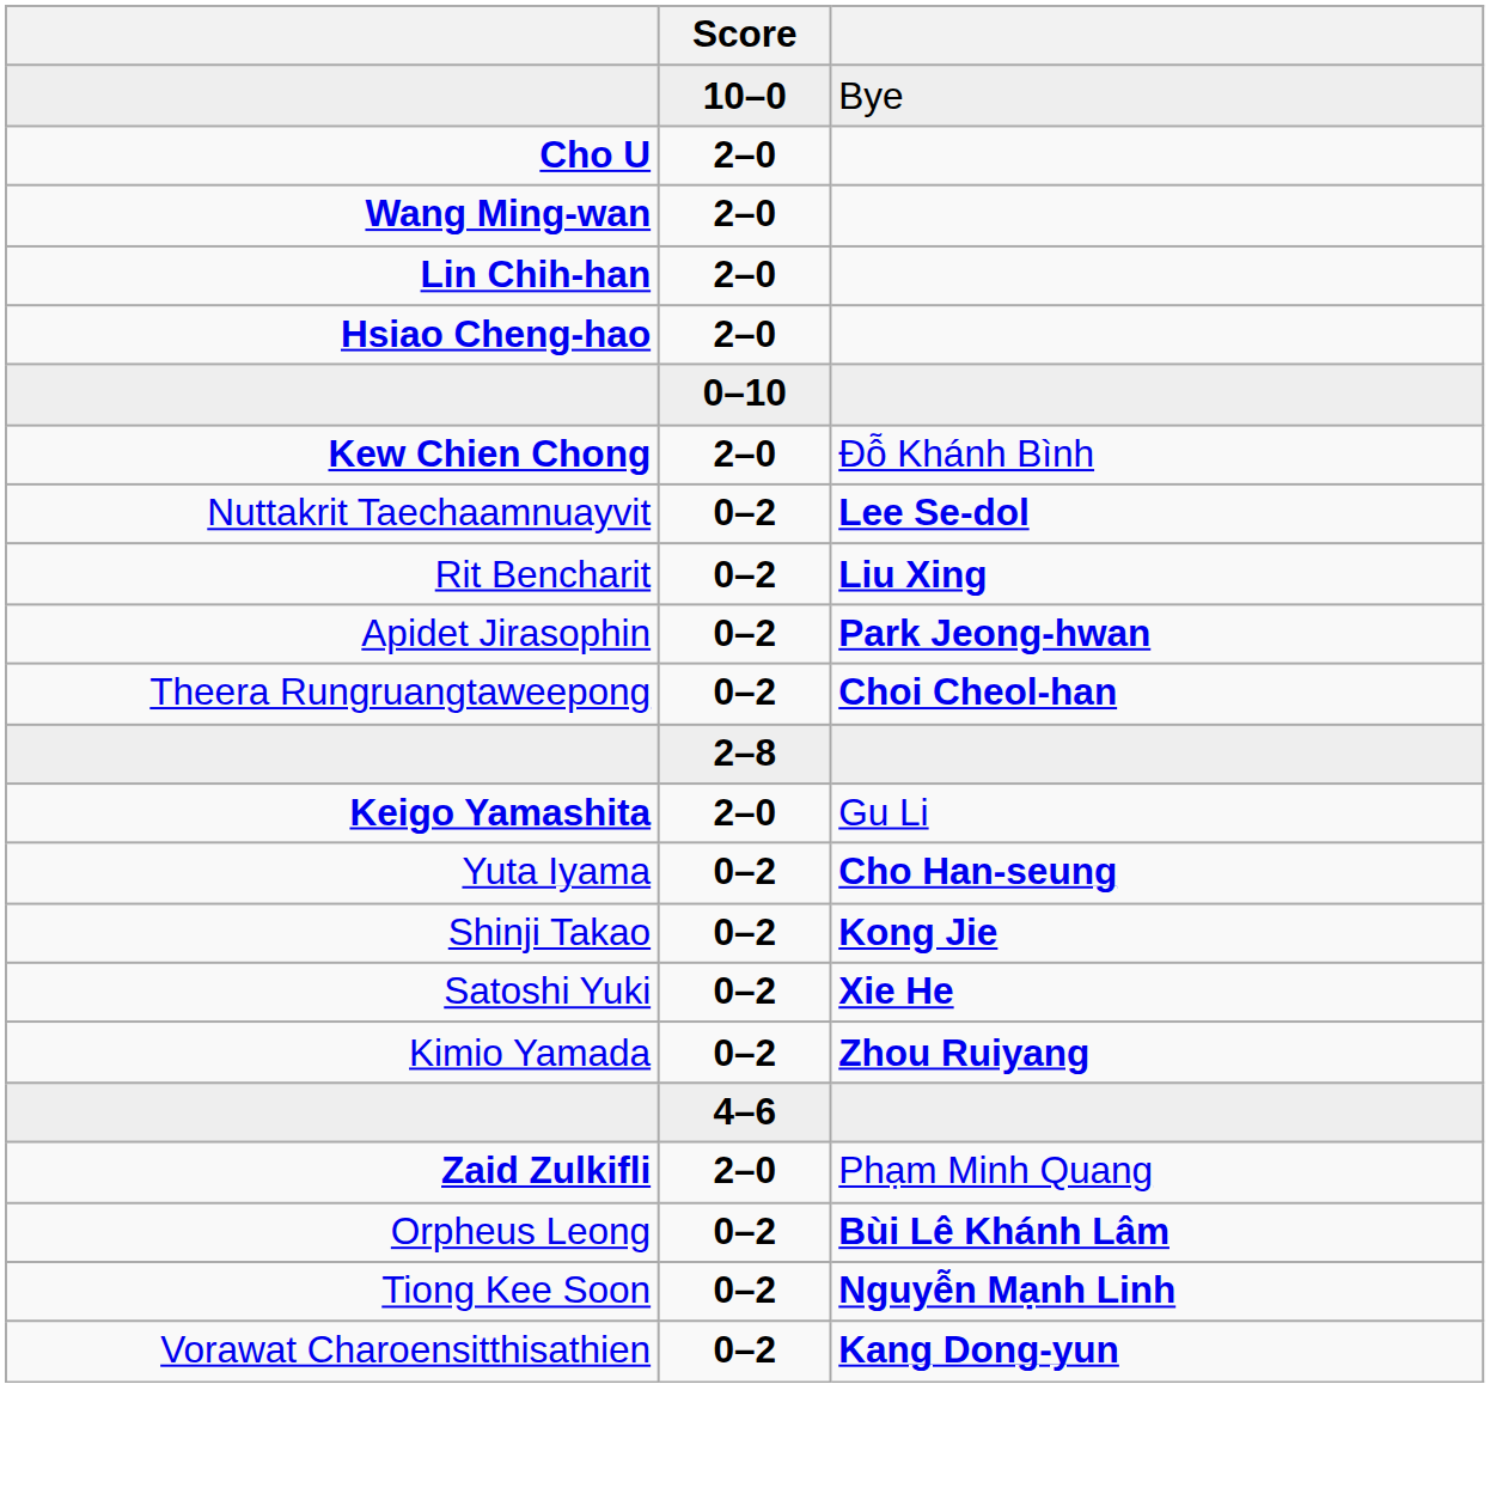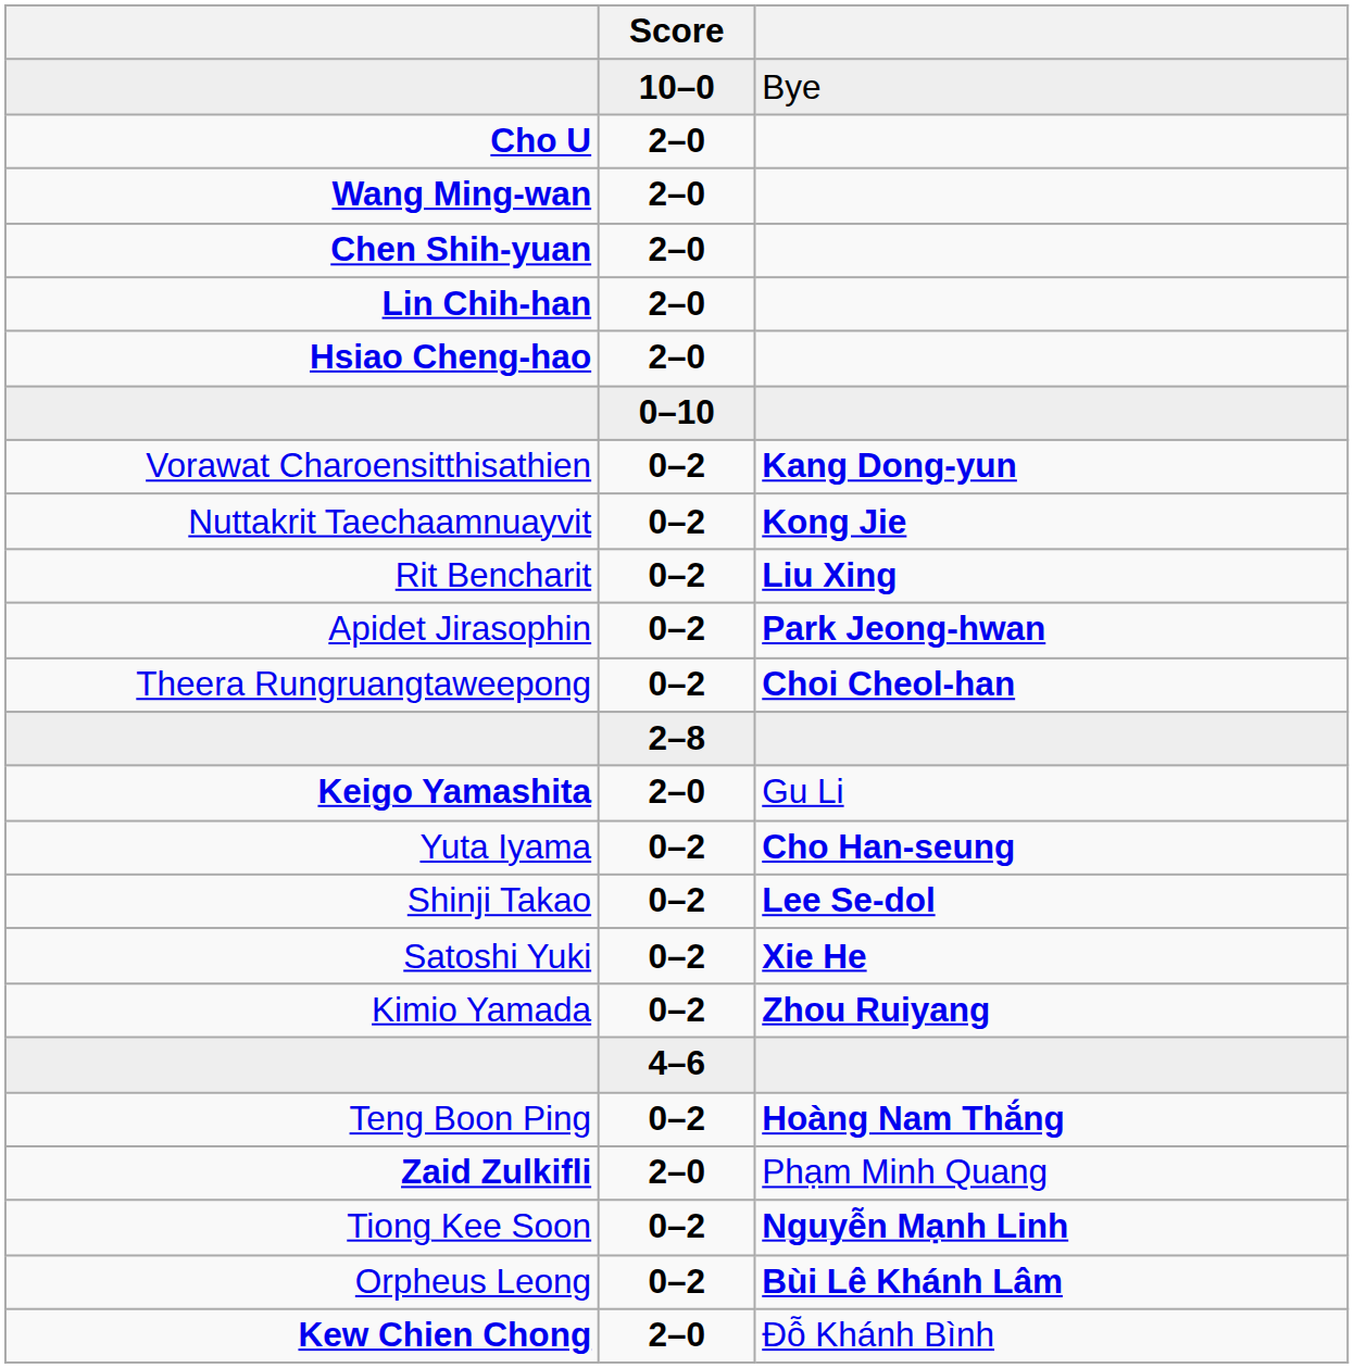 <table class="wikitable" style="text-align: center;">
 <tr>
 <th align="right" width="270"></th>
 <th width="65">Score</th>
 <th align="left" width="270"></th>
 </tr>
 <tr bgcolor=eeeeee>
 <td align=right><strong></strong></td>
 <td align=center><strong>10–0</strong></td>
 <td align=left>Bye</td>
 </tr>
 <tr>
 <td align=right><strong><a href='#'>Cho U</a></strong></td>
 <td align=center><strong>2–0</strong></td>
 <td align=left></td>
 </tr>
 <tr>
 <td align=right><strong><a href='#'>Wang Ming-wan</a></strong></td>
 <td align=center><strong>2–0</strong></td>
 <td align=left></td>
 </tr>
 <tr>
+<td align=right><strong><a href='#'>Chen Shih-yuan</a></strong></td>
+<td align=center><strong>2–0</strong></td>
+<td align=left></td>
+</tr>
+<tr>
 <td align=right><strong><a href='#'>Lin Chih-han</a></strong></td>
 <td align=center><strong>2–0</strong></td>
 <td align=left></td>
 </tr>
 <tr>
 <td align=right><strong><a href='#'>Hsiao Cheng-hao</a></strong></td>
 <td align=center><strong>2–0</strong></td>
 <td align=left></td>
 </tr>
 <tr bgcolor=eeeeee>
 <td align=right></td>
 <td align=center><strong>0–10</strong></td>
 <td align=left><strong></strong></td>
 </tr>
 <tr>
-<td align=right><strong><a href='#'>Kew Chien Chong</a></strong></td>
-<td align=center><strong>2–0</strong></td>
-<td align=left><a href='#'>Đỗ Khánh Bình</a></td>
+<td align=right><a href='#'>Vorawat Charoensitthisathien</a></td>
+<td align=center><strong>0–2</strong></td>
+<td align=left><strong><a href='#'>Kang Dong-yun</a></strong></td>
 </tr>
 <tr>
 <td align=right><a href='#'>Nuttakrit Taechaamnuayvit</a></td>
 <td align=center><strong>0–2</strong></td>
-<td align=left><strong><a href='#'>Lee Se-dol</a></strong></td>
+<td align=left><strong><a href='#'>Kong Jie</a></strong></td>
 </tr>
 <tr>
 <td align=right><a href='#'>Rit Bencharit</a></td>
 <td align=center><strong>0–2</strong></td>
 <td align=left><strong><a href='#'>Liu Xing</a></strong></td>
 </tr>
 <tr>
 <td align=right><a href='#'>Apidet Jirasophin</a></td>
 <td align=center><strong>0–2</strong></td>
 <td align=left><strong><a href='#'>Park Jeong-hwan</a></strong></td>
 </tr>
 <tr>
 <td align=right><a href='#'>Theera Rungruangtaweepong</a></td>
 <td align=center><strong>0–2</strong></td>
 <td align=left><strong><a href='#'>Choi Cheol-han</a></strong></td>
 </tr>
 <tr bgcolor=eeeeee>
 <td align=right></td>
 <td align=center><strong>2–8</strong></td>
 <td align=left><strong></strong></td>
 </tr>
 <tr>
 <td align=right><strong><a href='#'>Keigo Yamashita</a></strong></td>
 <td align=center><strong>2–0</strong></td>
 <td align=left><a href='#'>Gu Li</a></td>
 </tr>
 <tr>
 <td align=right><a href='#'>Yuta Iyama</a></td>
 <td align=center><strong>0–2</strong></td>
 <td align=left><strong><a href='#'>Cho Han-seung</a></strong></td>
 </tr>
 <tr>
 <td align=right><a href='#'>Shinji Takao</a></td>
 <td align=center><strong>0–2</strong></td>
-<td align=left><strong><a href='#'>Kong Jie</a></strong></td>
+<td align=left><strong><a href='#'>Lee Se-dol</a></strong></td>
 </tr>
 <tr>
 <td align=right><a href='#'>Satoshi Yuki</a></td>
 <td align=center><strong>0–2</strong></td>
 <td align=left><strong><a href='#'>Xie He</a></strong></td>
 </tr>
 <tr>
 <td align=right><a href='#'>Kimio Yamada</a></td>
 <td align=center><strong>0–2</strong></td>
 <td align=left><strong><a href='#'>Zhou Ruiyang</a></strong></td>
 </tr>
 <tr bgcolor=eeeeee>
 <td align=right></td>
 <td align=center><strong>4–6</strong></td>
 <td align=left><strong></strong></td>
 </tr>
 <tr>
+<td align=right><a href='#'>Teng Boon Ping</a></td>
+<td align=center><strong>0–2</strong></td>
+<td align=left><strong><a href='#'>Hoàng Nam Thắng</a></strong></td>
+</tr>
+<tr>
 <td align=right><strong><a href='#'>Zaid Zulkifli</a></strong></td>
 <td align=center><strong>2–0</strong></td>
 <td align=left><a href='#'>Phạm Minh Quang</a></td>
+</tr>
+<tr>
+<td align=right><a href='#'>Tiong Kee Soon</a></td>
+<td align=center><strong>0–2</strong></td>
+<td align=left><strong><a href='#'>Nguyễn Mạnh Linh</a></strong></td>
 </tr>
 <tr>
 <td align=right><a href='#'>Orpheus Leong</a></td>
 <td align=center><strong>0–2</strong></td>
 <td align=left><strong><a href='#'>Bùi Lê Khánh Lâm</a></strong></td>
 </tr>
 <tr>
-<td align=right><a href='#'>Tiong Kee Soon</a></td>
-<td align=center><strong>0–2</strong></td>
-<td align=left><strong><a href='#'>Nguyễn Mạnh Linh</a></strong></td>
-</tr>
-<tr>
-<td align=right><a href='#'>Vorawat Charoensitthisathien</a></td>
-<td align=center><strong>0–2</strong></td>
-<td align=left><strong><a href='#'>Kang Dong-yun</a></strong></td>
+<td align=right><strong><a href='#'>Kew Chien Chong</a></strong></td>
+<td align=center><strong>2–0</strong></td>
+<td align=left><a href='#'>Đỗ Khánh Bình</a></td>
 </tr>
 </table>
